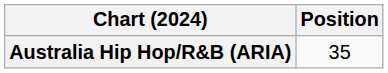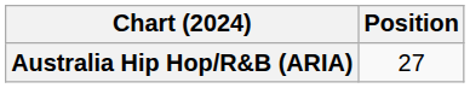 <table class="wikitable plainrowheaders" style="text-align:center">
 <tr>
 <th scope="col">Chart (2024)</th>
 <th scope="col">Position</th>
 </tr>
 <tr>
 <th scope="row">Australia Hip Hop/R&B (ARIA)</th>
-<td>35</td>
+<td>27</td>
 </tr>
 </table>
